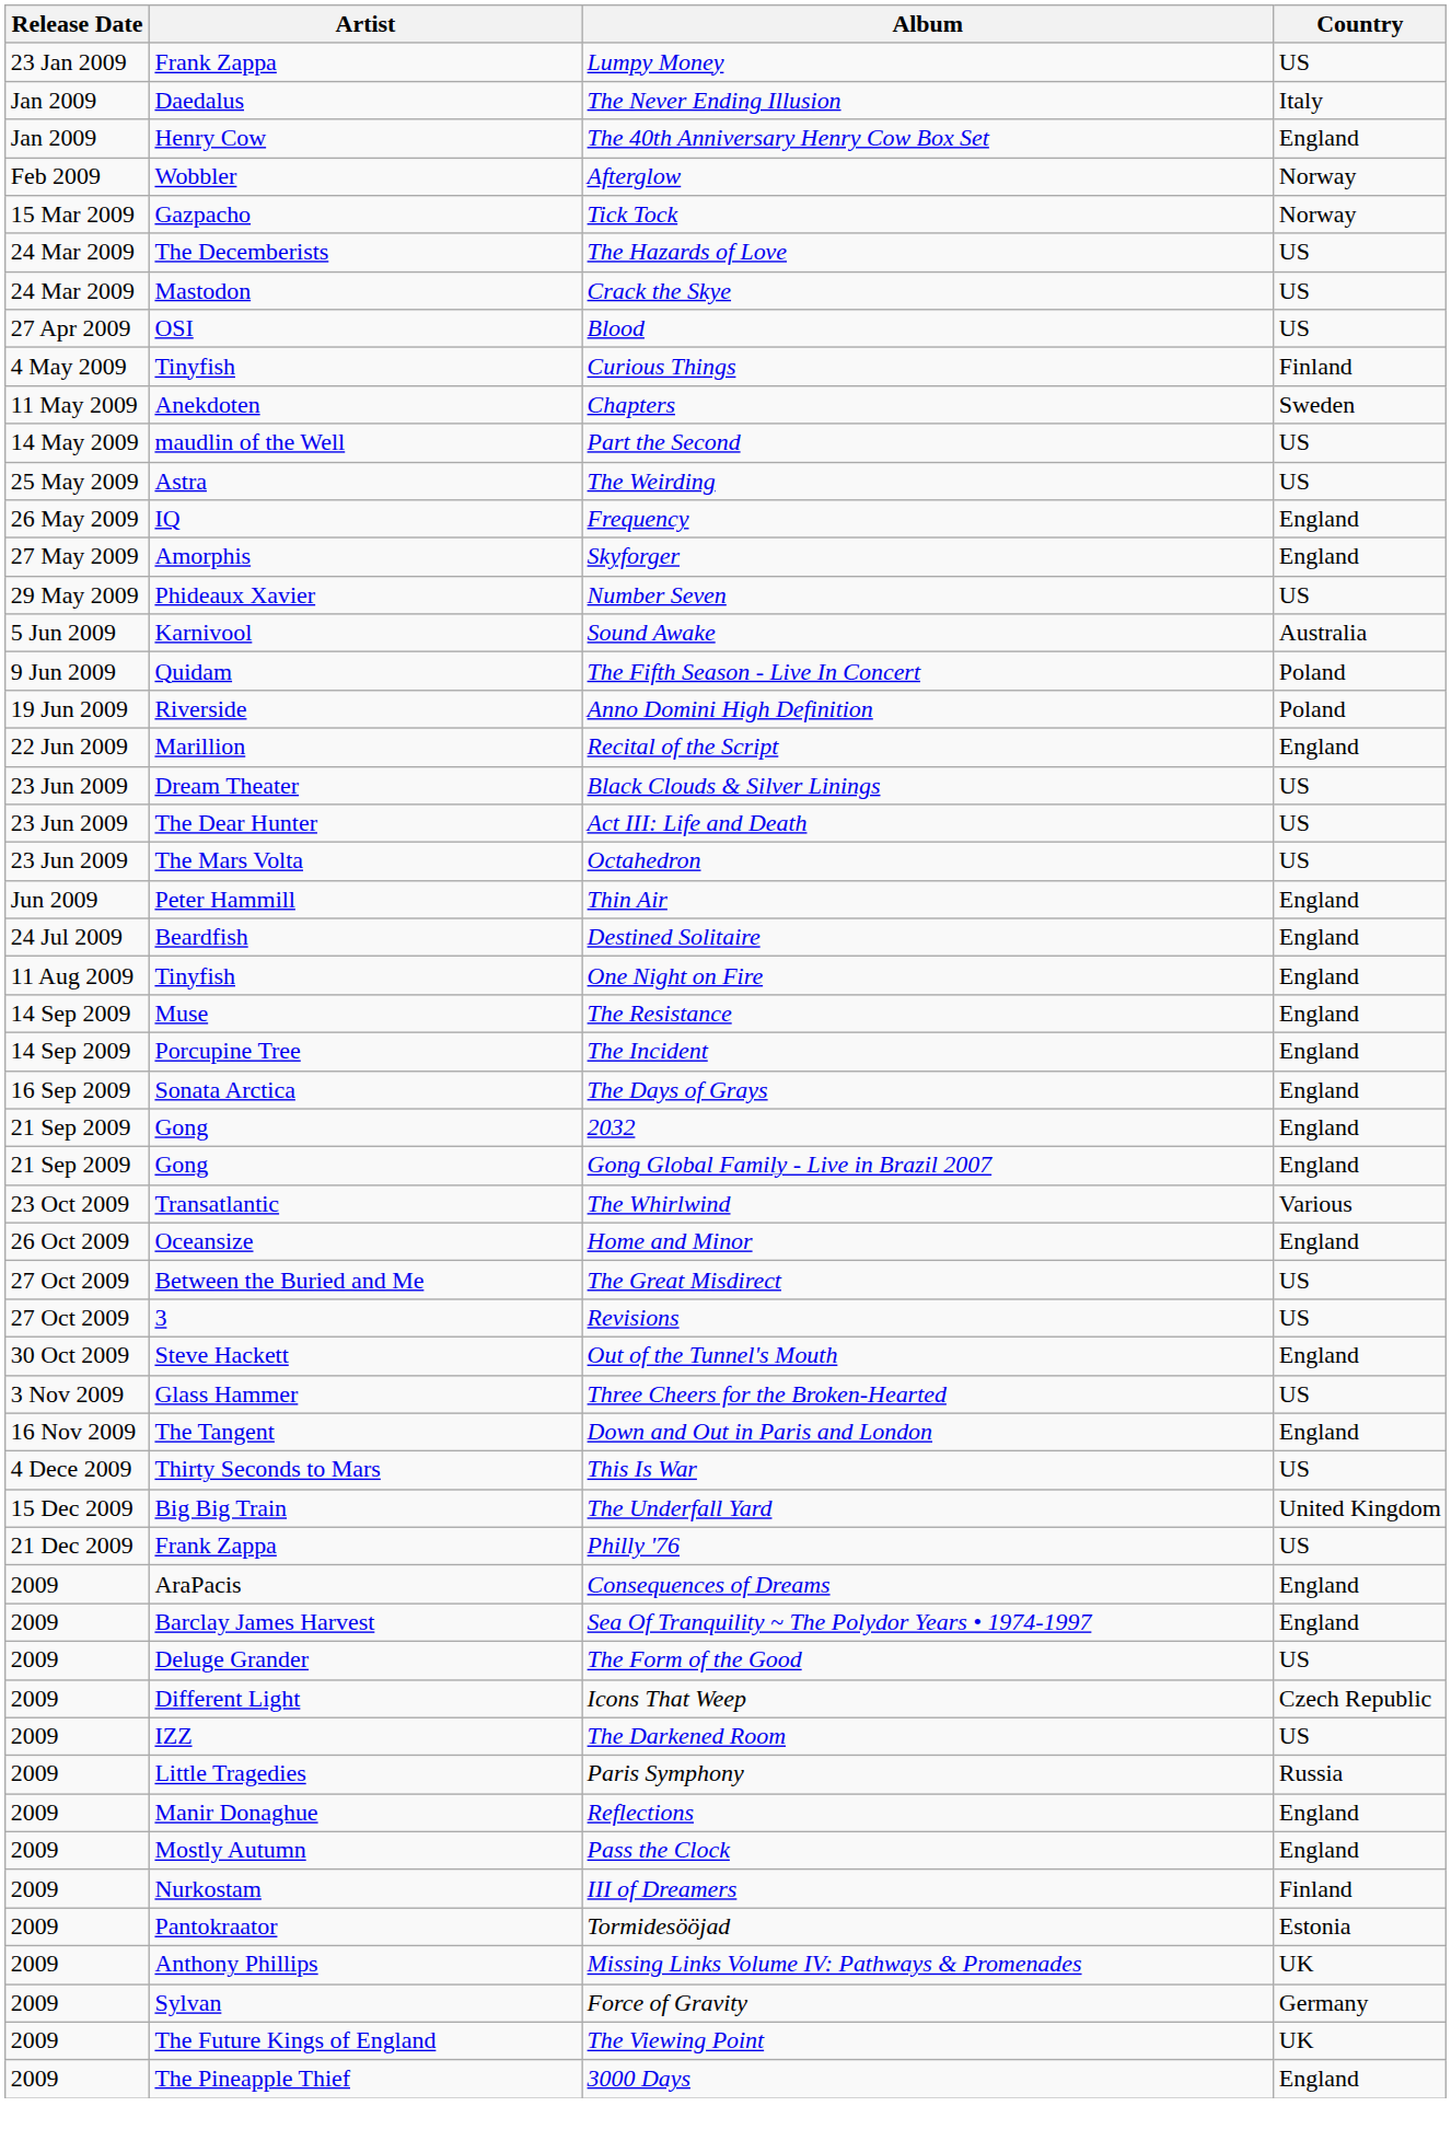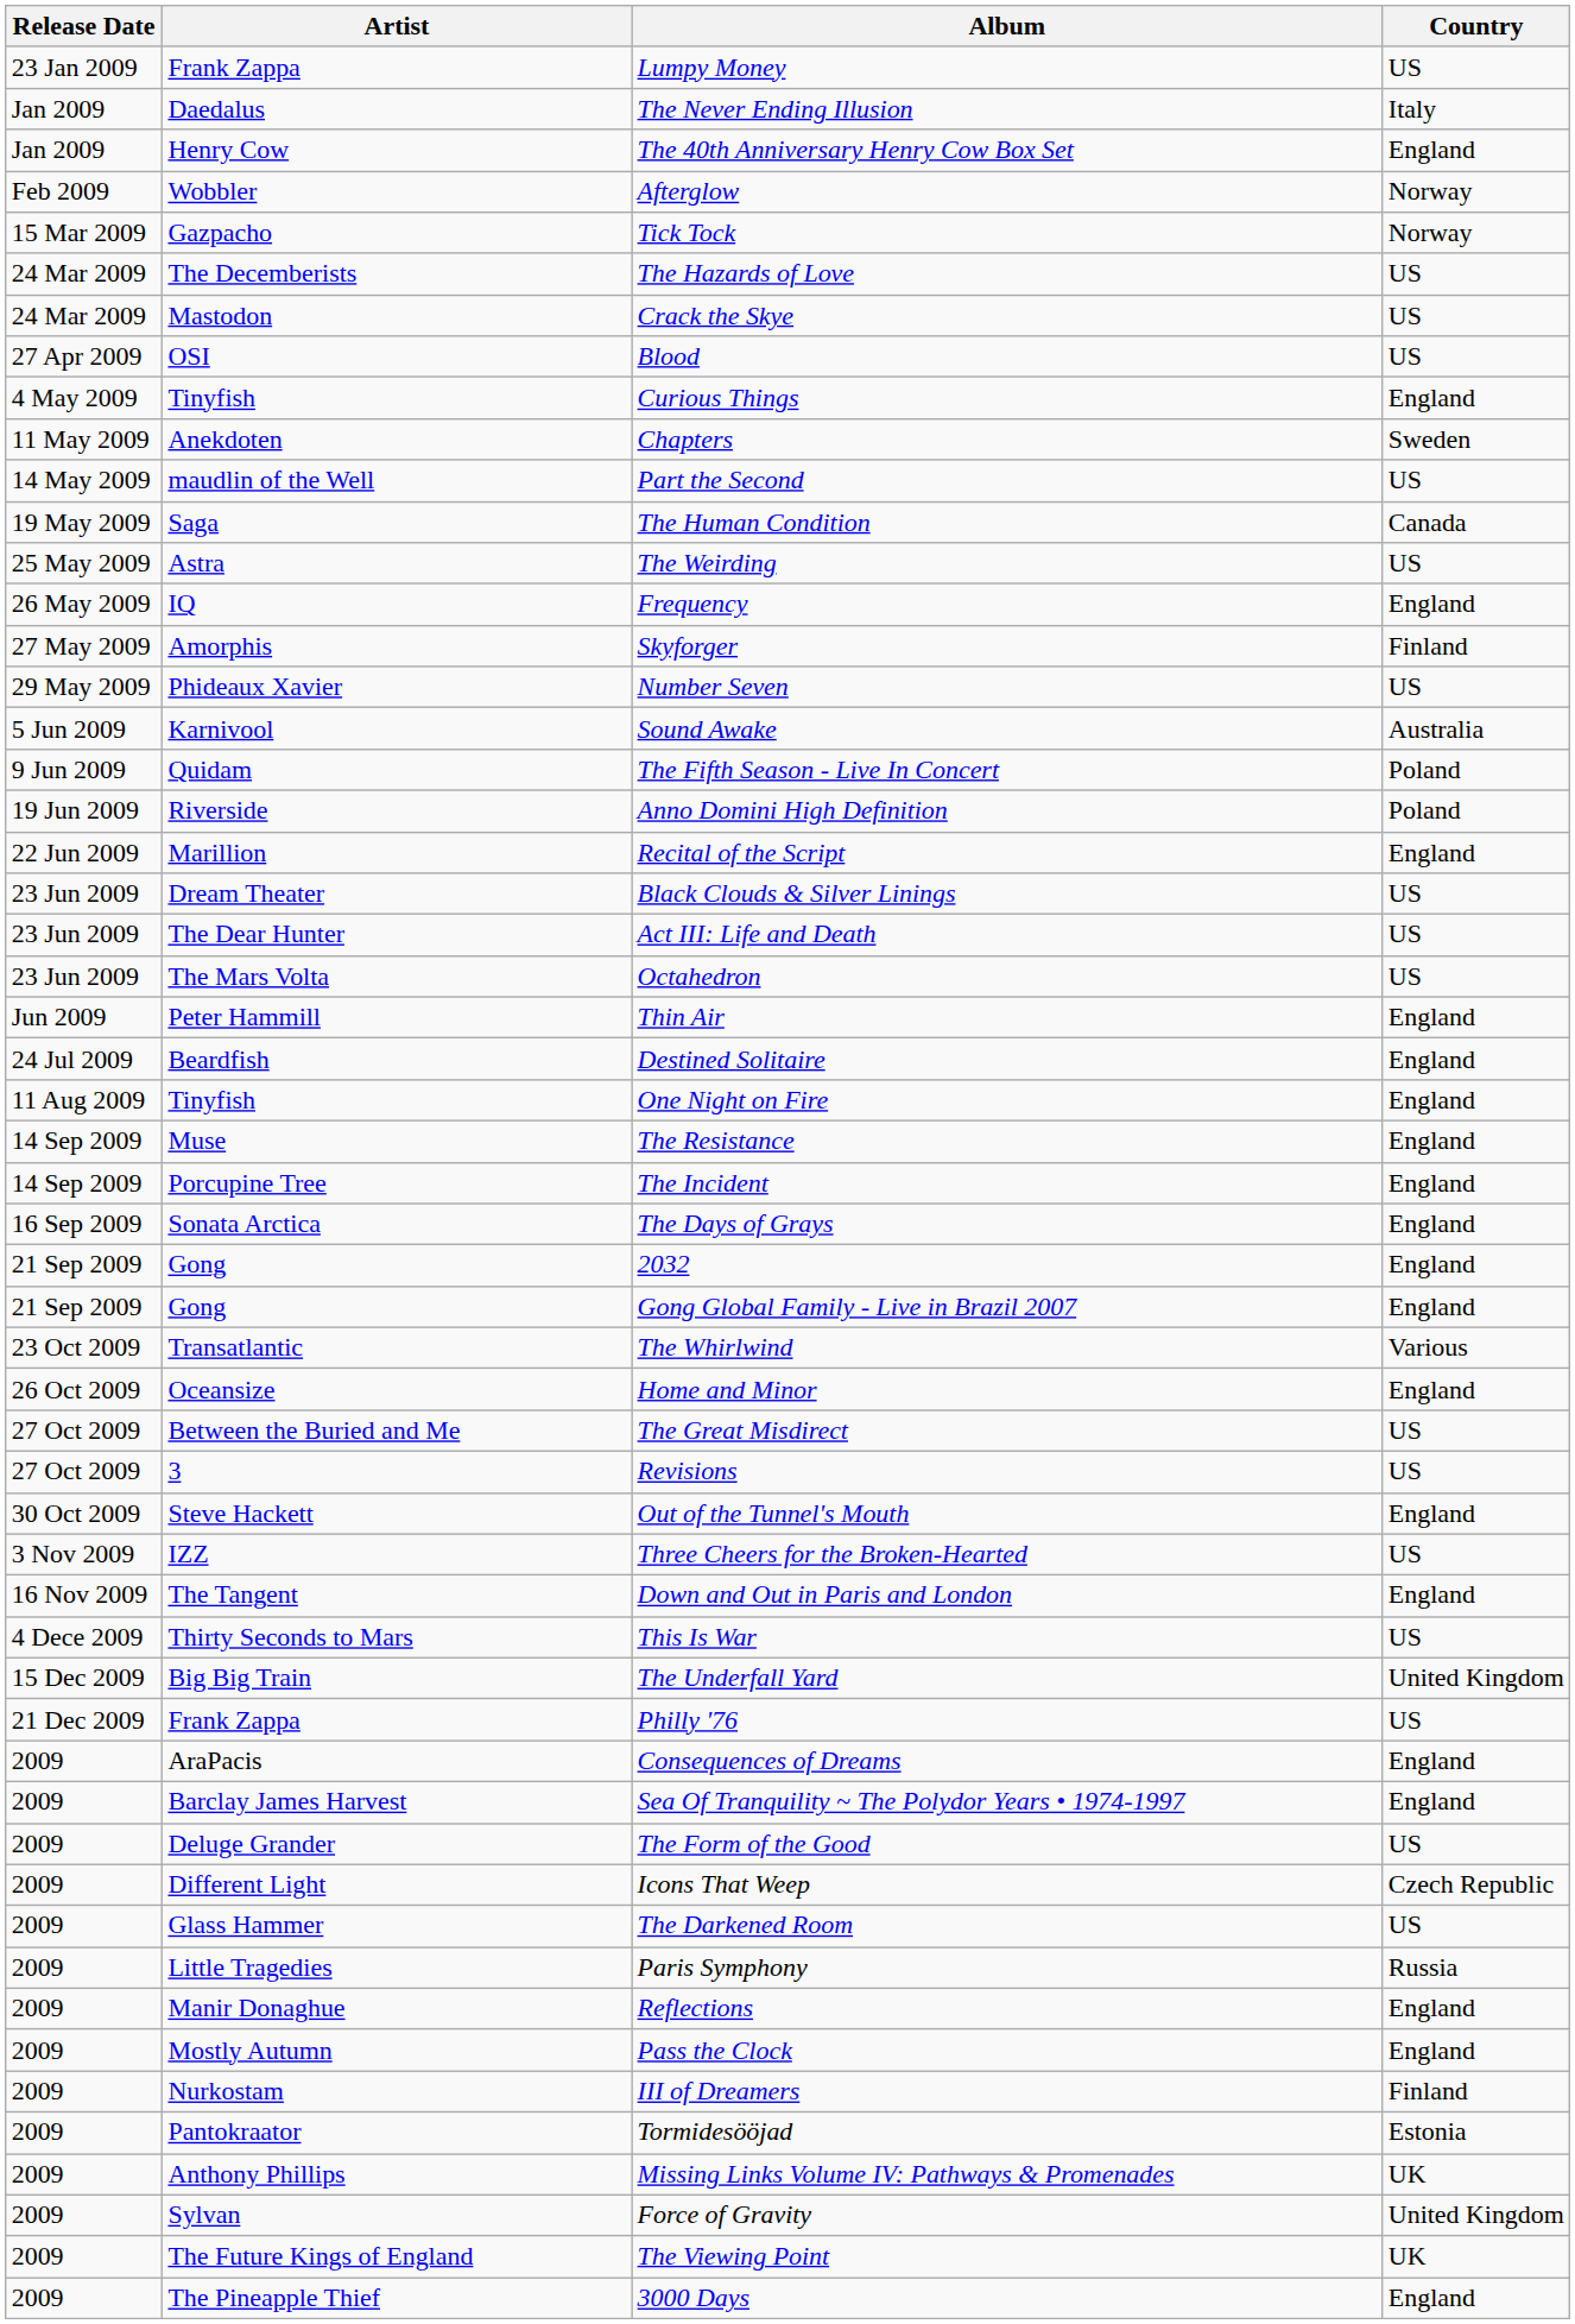 <table class="wikitable">
 <tr>
 <th align=center width="10%">Release Date</th>
 <th align=center width="30%">Artist</th>
 <th align=center width="48%">Album</th>
 <th align=center width="12%">Country</th>
 </tr>
 <tr>
 <td>23 Jan 2009</td>
 <td><a href='#'>Frank Zappa</a></td>
 <td><em><a href='#'>Lumpy Money</a></em></td>
 <td>US</td>
 </tr>
 <tr>
 <td>Jan 2009</td>
 <td><a href='#'>Daedalus</a></td>
 <td><em><a href='#'>The Never Ending Illusion</a></em></td>
 <td>Italy</td>
 </tr>
 <tr>
 <td>Jan 2009</td>
 <td><a href='#'>Henry Cow</a></td>
 <td><em><a href='#'>The 40th Anniversary Henry Cow Box Set</a></em></td>
 <td>England</td>
 </tr>
 <tr>
 <td>Feb 2009</td>
 <td><a href='#'>Wobbler</a></td>
 <td><em><a href='#'>Afterglow</a></em></td>
 <td>Norway</td>
 </tr>
 <tr>
 <td>15 Mar 2009</td>
 <td><a href='#'>Gazpacho</a></td>
 <td><em><a href='#'>Tick Tock</a></em></td>
 <td>Norway</td>
 </tr>
 <tr>
 <td>24 Mar 2009</td>
 <td><a href='#'>The Decemberists</a></td>
 <td><em><a href='#'>The Hazards of Love</a></em></td>
 <td>US</td>
 </tr>
 <tr>
 <td>24 Mar 2009</td>
 <td><a href='#'>Mastodon</a></td>
 <td><em><a href='#'>Crack the Skye</a></em></td>
 <td>US</td>
 </tr>
 <tr>
 <td>27 Apr 2009</td>
 <td><a href='#'>OSI</a></td>
 <td><em><a href='#'>Blood</a></em></td>
 <td>US</td>
 </tr>
 <tr>
 <td>4 May 2009</td>
 <td><a href='#'>Tinyfish</a></td>
 <td><em><a href='#'>Curious Things</a></em></td>
-<td>Finland</td>
+<td>England</td>
 </tr>
 <tr>
 <td>11 May 2009</td>
 <td><a href='#'>Anekdoten</a></td>
 <td><em> <a href='#'>Chapters</a></em></td>
 <td>Sweden</td>
 </tr>
 <tr>
 <td>14 May 2009</td>
 <td><a href='#'>maudlin of the Well</a></td>
 <td><em><a href='#'>Part the Second</a></em></td>
 <td>US</td>
+</tr>
+<tr>
+<td>19 May 2009</td>
+<td><a href='#'>Saga</a></td>
+<td><em><a href='#'>The Human Condition</a></em></td>
+<td>Canada</td>
 </tr>
 <tr>
 <td>25 May 2009</td>
 <td><a href='#'>Astra</a></td>
 <td><em><a href='#'>The Weirding</a></em></td>
 <td>US</td>
 </tr>
 <tr>
 <td>26 May 2009</td>
 <td><a href='#'>IQ</a></td>
 <td><em><a href='#'>Frequency</a></em></td>
 <td>England</td>
 </tr>
 <tr>
 <td>27 May 2009</td>
 <td><a href='#'>Amorphis</a></td>
 <td><em><a href='#'>Skyforger</a></em></td>
-<td>England</td>
+<td>Finland</td>
 </tr>
 <tr>
 <td>29 May 2009</td>
 <td><a href='#'>Phideaux Xavier</a></td>
 <td><em><a href='#'>Number Seven</a></em></td>
 <td>US</td>
 </tr>
 <tr>
 <td>5 Jun 2009</td>
 <td><a href='#'>Karnivool</a></td>
 <td><em><a href='#'>Sound Awake</a></em></td>
 <td>Australia</td>
 </tr>
 <tr>
 <td>9 Jun 2009</td>
 <td><a href='#'>Quidam</a></td>
 <td><em><a href='#'>The Fifth Season - Live In Concert</a></em></td>
 <td>Poland</td>
 </tr>
 <tr>
 <td>19 Jun 2009</td>
 <td><a href='#'>Riverside</a></td>
 <td><em><a href='#'>Anno Domini High Definition</a></em></td>
 <td>Poland</td>
 </tr>
 <tr>
 <td>22 Jun 2009</td>
 <td><a href='#'>Marillion</a></td>
 <td><em><a href='#'>Recital of the Script</a></em></td>
 <td>England</td>
 </tr>
 <tr>
 <td>23 Jun 2009</td>
 <td><a href='#'>Dream Theater</a></td>
 <td><em><a href='#'>Black Clouds & Silver Linings</a></em></td>
 <td>US</td>
 </tr>
 <tr>
 <td>23 Jun 2009</td>
 <td><a href='#'>The Dear Hunter</a></td>
 <td><em><a href='#'>Act III: Life and Death</a></em></td>
 <td>US</td>
 </tr>
 <tr>
 <td>23 Jun 2009</td>
 <td><a href='#'>The Mars Volta</a></td>
 <td><em><a href='#'>Octahedron</a></em></td>
 <td>US</td>
 </tr>
 <tr>
 <td>Jun 2009</td>
 <td><a href='#'>Peter Hammill</a></td>
 <td><em><a href='#'>Thin Air</a></em></td>
 <td>England</td>
 </tr>
 <tr>
 <td>24 Jul 2009</td>
 <td><a href='#'>Beardfish</a></td>
 <td><em><a href='#'>Destined Solitaire</a></em></td>
 <td>England</td>
 </tr>
 <tr>
 <td>11 Aug 2009</td>
 <td><a href='#'>Tinyfish</a></td>
 <td><em><a href='#'>One Night on Fire</a></em></td>
 <td>England</td>
 </tr>
 <tr>
 <td>14 Sep 2009</td>
 <td><a href='#'>Muse</a></td>
 <td><em><a href='#'>The Resistance</a></em></td>
 <td>England</td>
 </tr>
 <tr>
 <td>14 Sep 2009</td>
 <td><a href='#'>Porcupine Tree</a></td>
 <td><em><a href='#'>The Incident</a></em></td>
 <td>England</td>
 </tr>
 <tr>
 <td>16 Sep 2009</td>
 <td><a href='#'>Sonata Arctica</a></td>
 <td><em><a href='#'>The Days of Grays</a></em></td>
 <td>England</td>
 </tr>
 <tr>
 <td>21 Sep 2009</td>
 <td><a href='#'>Gong</a></td>
 <td><em><a href='#'>2032</a></em></td>
 <td>England</td>
 </tr>
 <tr>
 <td>21 Sep 2009</td>
 <td><a href='#'>Gong</a></td>
 <td><em><a href='#'>Gong Global Family - Live in Brazil 2007</a></em></td>
 <td>England</td>
 </tr>
 <tr>
 <td>23 Oct 2009</td>
 <td><a href='#'>Transatlantic</a></td>
 <td><em><a href='#'>The Whirlwind</a></em></td>
 <td>Various</td>
 </tr>
 <tr>
 <td>26 Oct 2009</td>
 <td><a href='#'>Oceansize</a></td>
 <td><em><a href='#'>Home and Minor</a></em></td>
 <td>England</td>
 </tr>
 <tr>
 <td>27 Oct 2009</td>
 <td><a href='#'>Between the Buried and Me</a></td>
 <td><em><a href='#'>The Great Misdirect</a></em></td>
 <td>US</td>
 </tr>
 <tr>
 <td>27 Oct 2009</td>
 <td><a href='#'>3</a></td>
 <td><em><a href='#'>Revisions</a></em></td>
 <td>US</td>
 </tr>
 <tr>
 <td>30 Oct 2009</td>
 <td><a href='#'>Steve Hackett</a></td>
 <td><em><a href='#'>Out of the Tunnel's Mouth</a></em></td>
 <td>England</td>
 </tr>
 <tr>
 <td>3 Nov 2009</td>
-<td><a href='#'>Glass Hammer</a></td>
+<td><a href='#'>IZZ</a></td>
 <td><em><a href='#'>Three Cheers for the Broken-Hearted</a></em></td>
 <td>US</td>
 </tr>
 <tr>
 <td>16 Nov 2009</td>
 <td><a href='#'>The Tangent</a></td>
 <td><em><a href='#'>Down and Out in Paris and London</a></em></td>
 <td>England</td>
 </tr>
 <tr>
 <td>4 Dece 2009</td>
 <td><a href='#'>Thirty Seconds to Mars</a></td>
 <td><em><a href='#'>This Is War</a></em></td>
 <td>US</td>
 </tr>
 <tr>
 <td>15 Dec 2009</td>
 <td><a href='#'>Big Big Train</a></td>
 <td><em><a href='#'>The Underfall Yard</a></em></td>
 <td>United Kingdom</td>
 </tr>
 <tr>
 <td>21 Dec 2009</td>
 <td><a href='#'>Frank Zappa</a></td>
 <td><em><a href='#'>Philly '76</a></em></td>
 <td>US</td>
 </tr>
 <tr>
 <td>2009</td>
 <td>AraPacis</td>
 <td><em><a href='#'>Consequences of Dreams</a></em></td>
 <td>England</td>
 </tr>
 <tr>
 <td>2009</td>
 <td><a href='#'>Barclay James Harvest</a></td>
 <td><em><a href='#'>Sea Of Tranquility ~ The Polydor Years • 1974-1997</a></em></td>
 <td>England</td>
 </tr>
 <tr>
 <td>2009</td>
 <td><a href='#'>Deluge Grander</a></td>
 <td><em><a href='#'>The Form of the Good</a></em></td>
 <td>US</td>
 </tr>
 <tr>
 <td>2009</td>
 <td><a href='#'>Different Light</a></td>
 <td><em>Icons That Weep</em></td>
 <td>Czech Republic</td>
 </tr>
 <tr>
 <td>2009</td>
-<td><a href='#'>IZZ</a></td>
+<td><a href='#'>Glass Hammer</a></td>
 <td><em><a href='#'>The Darkened Room</a></em></td>
 <td>US</td>
 </tr>
 <tr>
 <td>2009</td>
 <td><a href='#'>Little Tragedies</a></td>
 <td><em>Paris Symphony</em></td>
 <td>Russia</td>
 </tr>
 <tr>
 <td>2009</td>
 <td><a href='#'>Manir Donaghue</a></td>
 <td><em><a href='#'>Reflections</a></em></td>
 <td>England</td>
 </tr>
 <tr>
 <td>2009</td>
 <td><a href='#'>Mostly Autumn</a></td>
 <td><em><a href='#'>Pass the Clock</a></em></td>
 <td>England</td>
 </tr>
 <tr>
 <td>2009</td>
 <td><a href='#'>Nurkostam</a></td>
 <td><em><a href='#'>III of Dreamers</a></em></td>
 <td>Finland</td>
 </tr>
 <tr>
 <td>2009</td>
 <td><a href='#'>Pantokraator</a></td>
 <td><em>Tormidesööjad</em></td>
 <td>Estonia</td>
 </tr>
 <tr>
 <td>2009</td>
 <td><a href='#'>Anthony Phillips</a></td>
 <td><em><a href='#'>Missing Links Volume IV: Pathways & Promenades</a></em></td>
 <td>UK</td>
 </tr>
 <tr>
 <td>2009</td>
 <td><a href='#'>Sylvan</a></td>
 <td><em>Force of Gravity</em></td>
-<td>Germany</td>
+<td>United Kingdom</td>
 </tr>
 <tr>
 <td>2009</td>
 <td><a href='#'>The Future Kings of England</a></td>
 <td><em><a href='#'>The Viewing Point</a></em></td>
 <td>UK</td>
 </tr>
 <tr>
 <td>2009</td>
 <td><a href='#'>The Pineapple Thief</a></td>
 <td><em><a href='#'>3000 Days</a></em></td>
 <td>England</td>
 </tr>
 </table>
